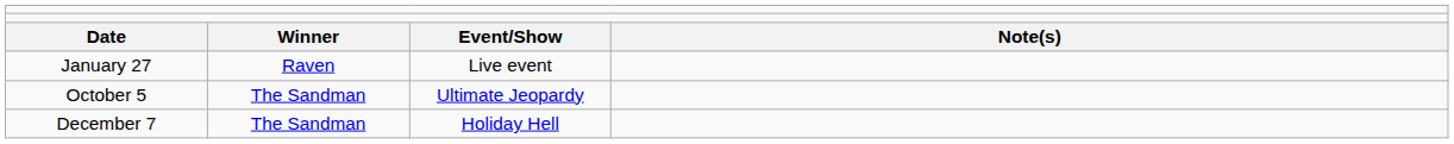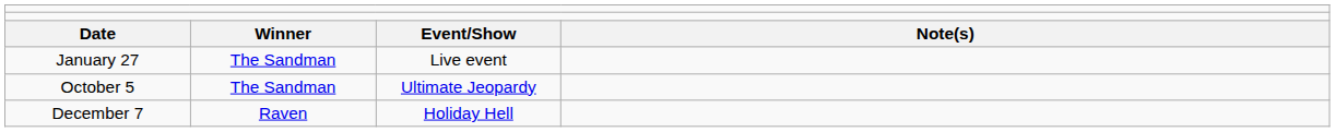 <table class="wikitable" style="text-align:center; width:100%;">
 <tr>
 <td colspan="5"></td>
 </tr>
 <tr>
 <td colspan="5"><strong></strong></td>
 </tr>
 <tr>
 <th width=14%>Date</th>
 <th width=14%>Winner</th>
 <th width=14%>Event/Show</th>
 <th width=58%>Note(s)</th>
 </tr>
 <tr>
 <td>January 27</td>
-<td><a href='#'>Raven</a></td>
+<td><a href='#'>The Sandman</a></td>
 <td>Live event</td>
 <td align=left></td>
 </tr>
 <tr>
 <td>October 5</td>
 <td><a href='#'>The Sandman</a></td>
 <td><a href='#'>Ultimate Jeopardy</a></td>
 <td align=left></td>
 </tr>
 <tr>
 <td>December 7</td>
-<td><a href='#'>The Sandman</a></td>
+<td><a href='#'>Raven</a></td>
 <td><a href='#'>Holiday Hell</a></td>
 <td align=left></td>
 </tr>
 </table>
